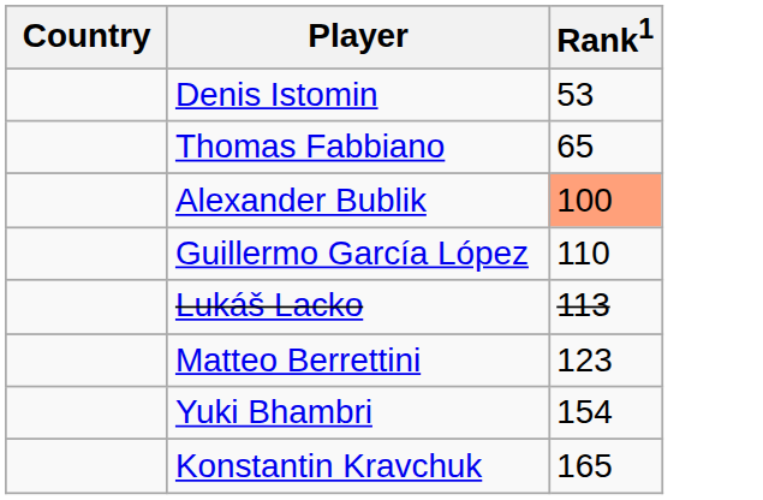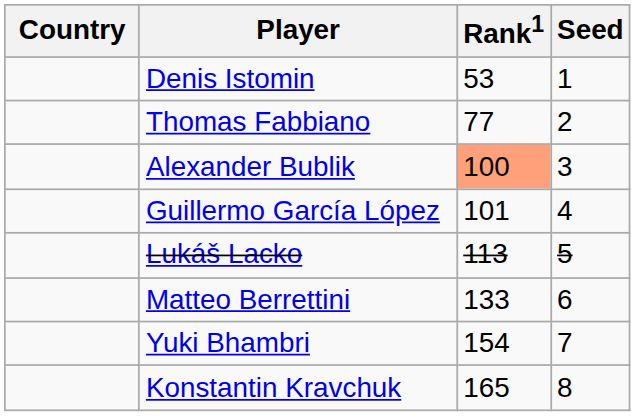 <table class="sortable wikitable">
 <tr>
 <th width="70">Country</th>
 <th width="175">Player</th>
 <th>Rank<sup>1</sup></th>
+<th>Seed</th>
 </tr>
 <tr>
 <td></td>
 <td><a href='#'>Denis Istomin</a></td>
 <td>53</td>
+<td>1</td>
 </tr>
 <tr>
 <td></td>
 <td><a href='#'>Thomas Fabbiano</a></td>
-<td>65</td>
+<td>77</td>
+<td>2</td>
 </tr>
 <tr>
 <td></td>
 <td><a href='#'>Alexander Bublik</a></td>
 <td style="background: lightsalmon;">100</td>
+<td>3</td>
 </tr>
 <tr>
 <td></td>
 <td><a href='#'>Guillermo García López</a></td>
-<td>110</td>
+<td>101</td>
+<td>4</td>
 </tr>
 <tr>
 <td><s></s></td>
 <td><s><a href='#'>Lukáš Lacko</a></s></td>
 <td><s>113</s></td>
+<td><s>5</s></td>
 </tr>
 <tr>
 <td></td>
 <td><a href='#'>Matteo Berrettini</a></td>
-<td>123</td>
+<td>133</td>
+<td>6</td>
 </tr>
 <tr>
 <td></td>
 <td><a href='#'>Yuki Bhambri</a></td>
 <td>154</td>
+<td>7</td>
 </tr>
 <tr>
 <td></td>
 <td><a href='#'>Konstantin Kravchuk</a></td>
 <td>165</td>
+<td>8</td>
 </tr>
 </table>
